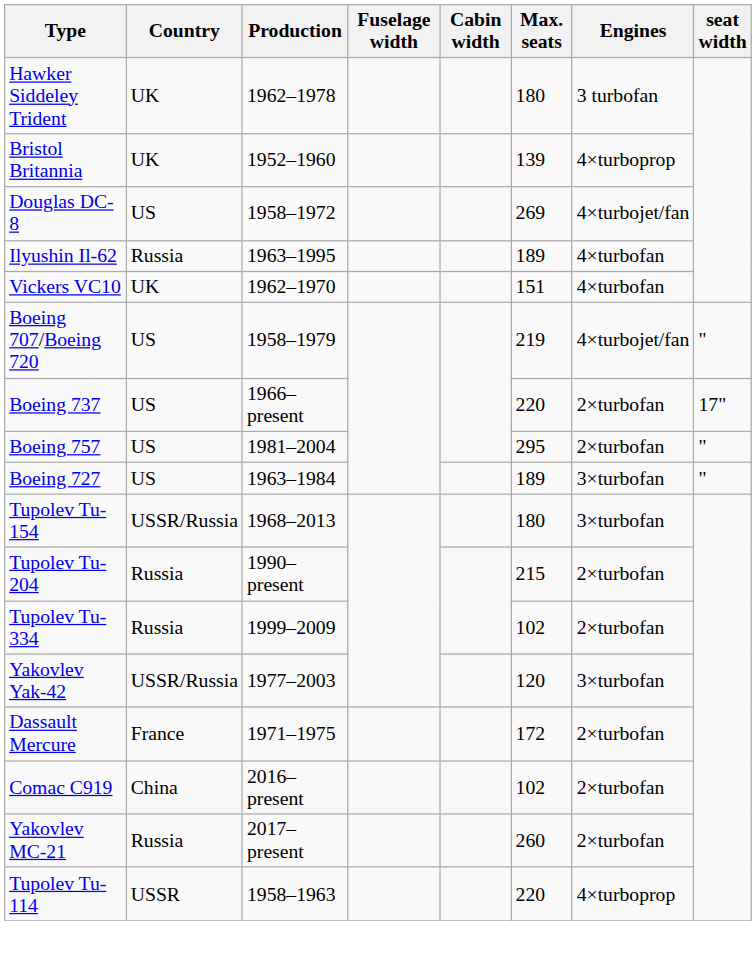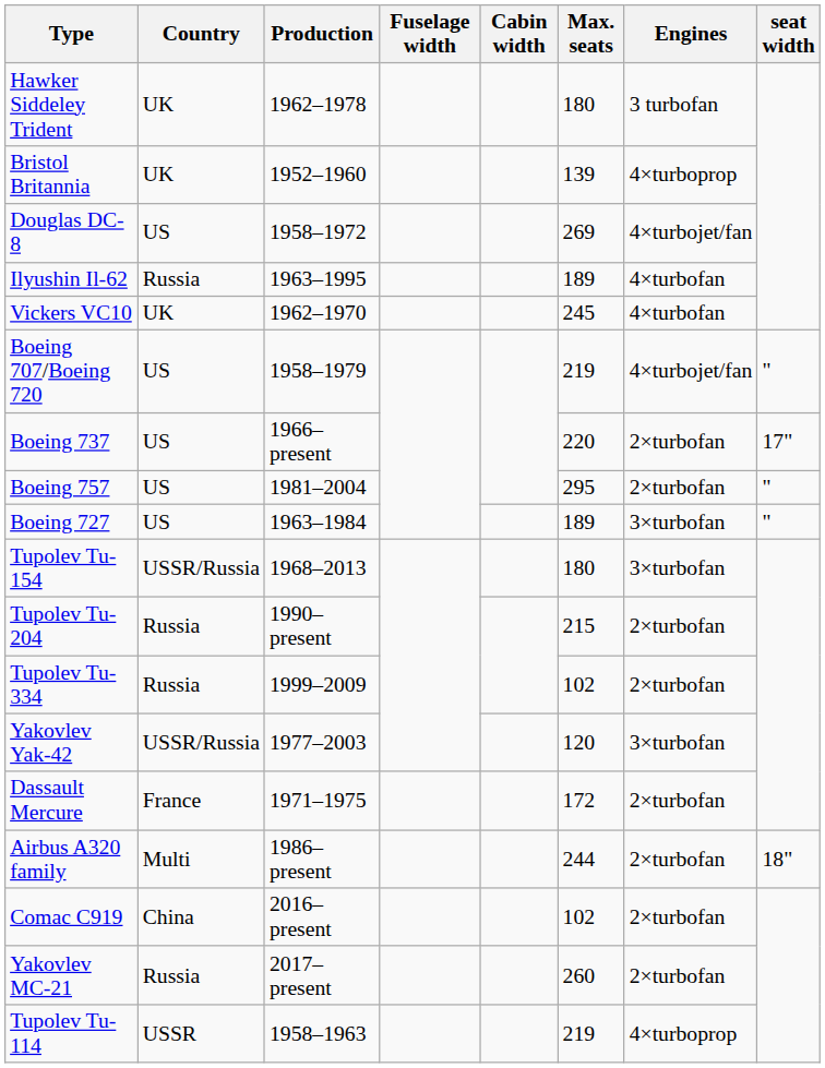 <table class="wikitable sortable">
 <tr>
 <th>Type</th>
 <th>Country</th>
 <th>Production</th>
 <th>Fuselage width</th>
 <th>Cabin width</th>
 <th>Max. seats</th>
 <th>Engines</th>
 <th>seat<br>width</th>
 </tr>
 <tr>
 <td><a href='#'>Hawker Siddeley Trident</a></td>
 <td>UK</td>
 <td>1962–1978</td>
 <td></td>
 <td></td>
 <td>180</td>
 <td>3 turbofan</td>
 </tr>
 <tr>
 <td><a href='#'>Bristol Britannia</a></td>
 <td>UK</td>
 <td>1952–1960</td>
 <td></td>
 <td></td>
 <td>139</td>
 <td>4×turboprop</td>
 </tr>
 <tr>
 <td><a href='#'>Douglas DC-8</a></td>
 <td>US</td>
 <td>1958–1972</td>
 <td></td>
 <td></td>
 <td>269</td>
 <td>4×turbojet/fan</td>
 </tr>
 <tr>
 <td><a href='#'>Ilyushin Il-62</a></td>
 <td>Russia</td>
 <td>1963–1995</td>
 <td></td>
 <td></td>
 <td>189</td>
 <td>4×turbofan</td>
 </tr>
 <tr>
 <td><a href='#'>Vickers VC10</a></td>
 <td>UK</td>
 <td>1962–1970</td>
 <td></td>
 <td></td>
-<td>151</td>
+<td>245</td>
 <td>4×turbofan</td>
 </tr>
 <tr>
 <td><a href='#'>Boeing 707</a>/<a href='#'>Boeing 720</a></td>
 <td>US</td>
 <td>1958–1979</td>
 <td rowspan= 4></td>
 <td rowspan= 3></td>
 <td>219</td>
 <td>4×turbojet/fan</td>
 <td>"</td>
 </tr>
 <tr>
 <td><a href='#'>Boeing 737</a></td>
 <td>US</td>
 <td>1966–present</td>
 <td>220</td>
 <td>2×turbofan</td>
 <td>17"</td>
 </tr>
 <tr>
 <td><a href='#'>Boeing 757</a></td>
 <td>US</td>
 <td>1981–2004</td>
 <td>295</td>
 <td>2×turbofan</td>
 <td>"</td>
 </tr>
 <tr>
 <td><a href='#'>Boeing 727</a></td>
 <td>US</td>
 <td>1963–1984</td>
 <td></td>
 <td>189</td>
 <td>3×turbofan</td>
 <td>"</td>
 </tr>
 <tr>
 <td><a href='#'>Tupolev Tu-154</a></td>
 <td>USSR/Russia</td>
 <td>1968–2013</td>
 <td rowspan=4></td>
 <td></td>
 <td>180</td>
 <td>3×turbofan</td>
 </tr>
 <tr>
 <td><a href='#'>Tupolev Tu-204</a></td>
 <td>Russia</td>
 <td>1990–present</td>
 <td rowspan=2></td>
 <td>215</td>
 <td>2×turbofan</td>
 </tr>
 <tr>
 <td><a href='#'>Tupolev Tu-334</a></td>
 <td>Russia</td>
 <td>1999–2009</td>
 <td>102</td>
 <td>2×turbofan</td>
 </tr>
 <tr>
 <td><a href='#'>Yakovlev Yak-42</a></td>
 <td>USSR/Russia</td>
 <td>1977–2003</td>
 <td></td>
 <td>120</td>
 <td>3×turbofan</td>
 </tr>
 <tr>
 <td><a href='#'>Dassault Mercure</a></td>
 <td>France</td>
 <td>1971–1975</td>
 <td></td>
 <td></td>
 <td>172</td>
 <td>2×turbofan</td>
 </tr>
 <tr>
+<td><a href='#'>Airbus A320 family</a></td>
+<td>Multi</td>
+<td>1986–present</td>
+<td></td>
+<td></td>
+<td>244</td>
+<td>2×turbofan</td>
+<td>18"</td>
+</tr>
+<tr>
 <td><a href='#'>Comac C919</a></td>
 <td>China</td>
 <td>2016–present</td>
 <td></td>
 <td></td>
 <td>102</td>
 <td>2×turbofan</td>
 </tr>
 <tr>
 <td><a href='#'>Yakovlev MC-21</a></td>
 <td>Russia</td>
 <td>2017–present</td>
 <td></td>
 <td></td>
 <td>260</td>
 <td>2×turbofan</td>
 </tr>
 <tr>
 <td><a href='#'>Tupolev Tu-114</a></td>
 <td>USSR</td>
 <td>1958–1963</td>
 <td></td>
 <td></td>
-<td>220</td>
+<td>219</td>
 <td>4×turboprop</td>
 </tr>
 </table>
